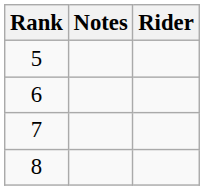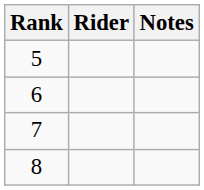 <table class="wikitable sortable"  style="text-align:center">
 <tr>
 <th>Rank</th>
+<th>Rider</th>
 <th>Notes</th>
-<th>Rider</th>
 </tr>
 <tr>
 <td>5</td>
+<td align="left"></td>
 <td></td>
-<td align="left"></td>
 </tr>
 <tr>
 <td>6</td>
+<td align="left"></td>
 <td></td>
-<td align="left"></td>
 </tr>
 <tr>
 <td>7</td>
+<td align="left"></td>
 <td></td>
-<td align="left"></td>
 </tr>
 <tr>
 <td>8</td>
+<td align="left"></td>
 <td></td>
-<td align="left"></td>
 </tr>
 </table>
